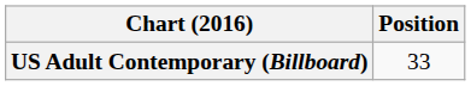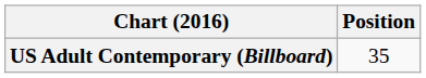 <table class="wikitable plainrowheaders" style="text-align:center; float:left; margin-right:1em;">
 <tr>
 <th scope="col">Chart (2016)</th>
 <th scope="col">Position</th>
 </tr>
 <tr>
 <th scope="row">US Adult Contemporary (<em>Billboard</em>)</th>
-<td>33</td>
+<td>35</td>
 </tr>
 </table>
